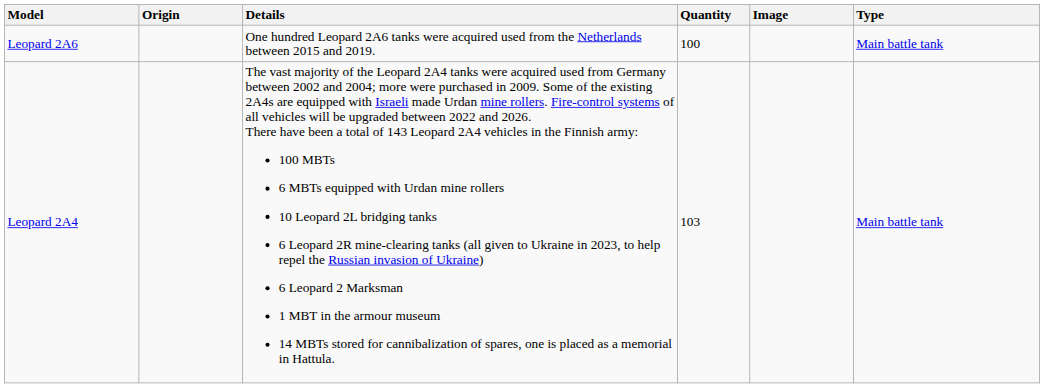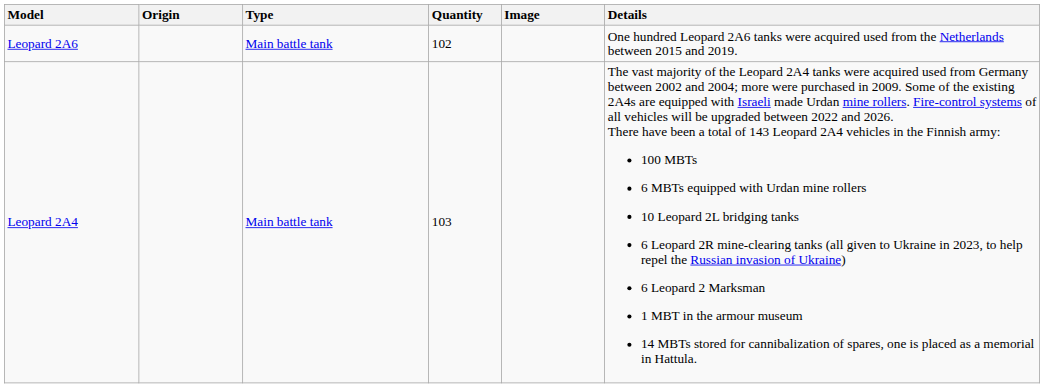 <table class="wikitable">
 <tr>
 <th style="text-align: left; width:13%;">Model</th>
 <th style="text-align: left; width:10%;">Origin</th>
-<th style="text-align: left; width:42%;">Details</th>
+<th style="text-align: left; width:18%;">Type</th>
 <th style="text-align: left; width:7%;">Quantity</th>
 <th style="text-align: left; width:10%;">Image</th>
-<th style="text-align: left; width:18%;">Type</th>
+<th style="text-align: left; width:42%;">Details</th>
 </tr>
 <tr>
 <td><a href='#'>Leopard 2A6</a></td>
 <td></td>
+<td><a href='#'>Main battle tank</a></td>
+<td>102</td>
+<td></td>
 <td>One hundred Leopard 2A6 tanks were acquired used from the <a href='#'>Netherlands</a> between 2015 and 2019.</td>
-<td>100</td>
-<td></td>
-<td><a href='#'>Main battle tank</a></td>
 </tr>
 <tr>
 <td><a href='#'>Leopard 2A4</a></td>
 <td></td>
-<td>The vast majority of the Leopard 2A4 tanks were acquired used from Germany between 2002 and 2004; more were purchased in 2009. Some of the existing 2A4s are equipped with <a href='#'>Israeli</a> made Urdan <a href='#'>mine rollers</a>. <a href='#'>Fire-control systems</a> of all vehicles will be upgraded between 2022 and 2026.<br>There have been a total of 143 Leopard 2A4 vehicles in the Finnish army:<ul><li>100 MBTs</li></ul><ul><li>6 MBTs equipped with Urdan mine rollers</li></ul><ul><li>10 Leopard 2L bridging tanks</li></ul><ul><li>6 Leopard 2R mine-clearing tanks (all given to Ukraine in 2023, to help repel the <a href='#'>Russian invasion of Ukraine</a>)</li></ul><ul><li>6 Leopard 2 Marksman</li></ul><ul><li>1 MBT in the armour museum</li></ul><ul><li>14 MBTs stored for cannibalization of spares, one is placed as a memorial in Hattula.</li></ul></td>
+<td><a href='#'>Main battle tank</a></td>
 <td>103</td>
 <td></td>
-<td><a href='#'>Main battle tank</a></td>
+<td>The vast majority of the Leopard 2A4 tanks were acquired used from Germany between 2002 and 2004; more were purchased in 2009. Some of the existing 2A4s are equipped with <a href='#'>Israeli</a> made Urdan <a href='#'>mine rollers</a>. <a href='#'>Fire-control systems</a> of all vehicles will be upgraded between 2022 and 2026.<br>There have been a total of 143 Leopard 2A4 vehicles in the Finnish army:<ul><li>100 MBTs</li></ul><ul><li>6 MBTs equipped with Urdan mine rollers</li></ul><ul><li>10 Leopard 2L bridging tanks</li></ul><ul><li>6 Leopard 2R mine-clearing tanks (all given to Ukraine in 2023, to help repel the <a href='#'>Russian invasion of Ukraine</a>)</li></ul><ul><li>6 Leopard 2 Marksman</li></ul><ul><li>1 MBT in the armour museum</li></ul><ul><li>14 MBTs stored for cannibalization of spares, one is placed as a memorial in Hattula.</li></ul></td>
 </tr>
 </table>
